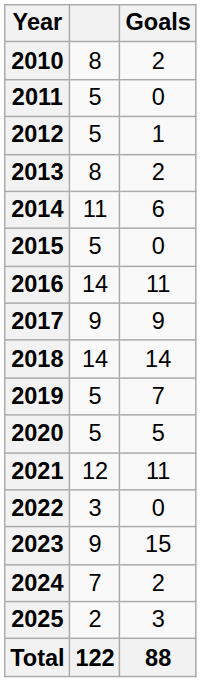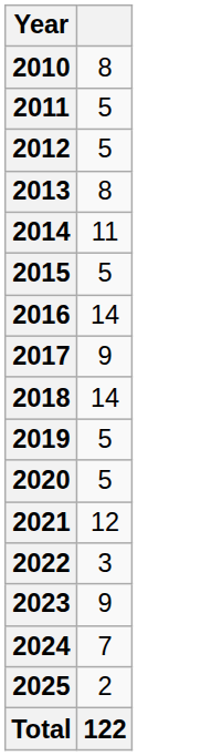 <table class="wikitable sortable plainrowheaders" style="text-align:center">
 <tr>
 <th scope=col>Year</th>
 <th scope=col></th>
-<th scope=col>Goals</th>
 </tr>
 <tr>
 <th scope=row style=text-align:center;>2010</th>
 <td>8</td>
-<td>2</td>
 </tr>
 <tr>
 <th scope=row style=text-align:center;>2011</th>
 <td>5</td>
-<td>0</td>
 </tr>
 <tr>
 <th scope=row style=text-align:center;>2012</th>
 <td>5</td>
-<td>1</td>
 </tr>
 <tr>
 <th scope=row style=text-align:center;>2013</th>
 <td>8</td>
-<td>2</td>
 </tr>
 <tr>
 <th scope=row style=text-align:center;>2014</th>
 <td>11</td>
-<td>6</td>
 </tr>
 <tr>
 <th scope=row style=text-align:center;>2015</th>
 <td>5</td>
-<td>0</td>
 </tr>
 <tr>
 <th scope=row style=text-align:center;>2016</th>
 <td>14</td>
-<td>11</td>
 </tr>
 <tr>
 <th scope=row style=text-align:center;>2017</th>
-<td>9</td>
 <td>9</td>
 </tr>
 <tr>
 <th scope=row style=text-align:center;>2018</th>
 <td>14</td>
-<td>14</td>
 </tr>
 <tr>
 <th scope=row style=text-align:center;>2019</th>
 <td>5</td>
-<td>7</td>
 </tr>
 <tr>
 <th scope=row style=text-align:center;>2020</th>
-<td>5</td>
 <td>5</td>
 </tr>
 <tr>
 <th scope=row style=text-align:center;>2021</th>
 <td>12</td>
-<td>11</td>
 </tr>
 <tr>
 <th scope=row style=text-align:center;>2022</th>
 <td>3</td>
-<td>0</td>
 </tr>
 <tr>
 <th scope=row style=text-align:center;>2023</th>
 <td>9</td>
-<td>15</td>
 </tr>
 <tr>
 <th scope=row style=text-align:center;>2024</th>
 <td>7</td>
-<td>2</td>
 </tr>
 <tr>
 <th scope=row style=text-align:center;>2025</th>
 <td>2</td>
-<td>3</td>
 </tr>
 <tr class=sortbottom>
 <th scope=row style=text-align:center;><strong>Total</strong></th>
 <th>122</th>
-<th>88</th>
 </tr>
 </table>
